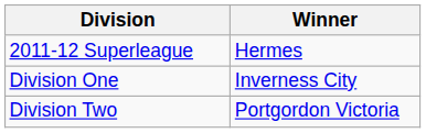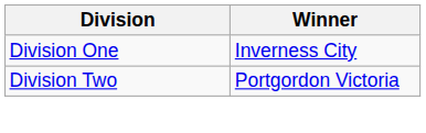 <table class="wikitable">
 <tr>
 <th width=180>Division</th>
 <th width=150>Winner</th>
-</tr>
-<tr>
-<td><a href='#'>2011-12 Superleague</a></td>
-<td><a href='#'>Hermes</a></td>
 </tr>
 <tr>
 <td><a href='#'>Division One</a></td>
 <td><a href='#'>Inverness City</a></td>
 </tr>
 <tr>
 <td><a href='#'>Division Two</a></td>
 <td><a href='#'>Portgordon Victoria</a></td>
 </tr>
 </table>
